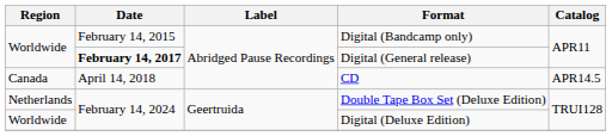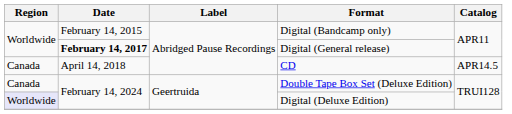 <table class="wikitable" summary="Echoes from Forgotten Hearts has been released several times since 2015, across a variety of media and markets">
 <tr>
 <th scope="col">Region</th>
 <th scope="col">Date</th>
 <th scope="col">Label</th>
 <th scope="col">Format</th>
 <th scope="col">Catalog</th>
 </tr>
 <tr>
 <td rowspan="2">Worldwide</td>
 <td>February 14, 2015</td>
 <td rowspan="3">Abridged Pause Recordings</td>
 <td>Digital (Bandcamp only)</td>
 <td rowspan="2">APR11</td>
 </tr>
 <tr>
 <td><strong>February 14, 2017</strong></td>
 <td>Digital (General release)</td>
 </tr>
 <tr>
 <td>Canada</td>
 <td>April 14, 2018</td>
 <td><a href='#'>CD</a></td>
 <td>APR14.5</td>
 </tr>
 <tr>
-<td>Netherlands</td>
+<td>Canada</td>
 <td rowspan="2">February 14, 2024</td>
 <td rowspan="2">Geertruida</td>
 <td><a href='#'>Double Tape Box Set</a> (Deluxe Edition)</td>
 <td rowspan="2">TRUI128</td>
 </tr>
 <tr>
-<td>Worldwide</td>
+<td style="background: lavender;">Worldwide</td>
 <td>Digital (Deluxe Edition)</td>
 </tr>
 <tr>
 </tr>
 </table>
